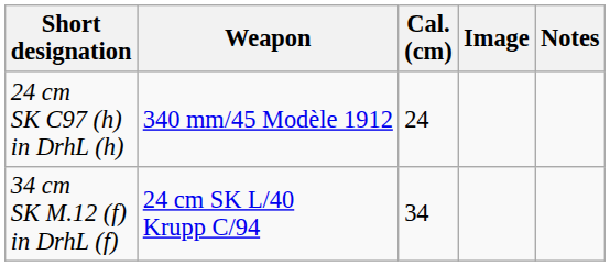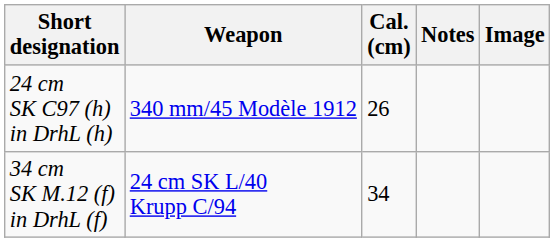 <table border="1" class="wikitable sortable">
 <tr>
 <th>Short<br>designation</th>
 <th>Weapon</th>
 <th>Cal.<br>(cm)</th>
+<th>Notes</th>
 <th>Image</th>
-<th>Notes</th>
 </tr>
 <tr>
 <td><em>24 cm<br>SK C97 (h)<br>in DrhL (h)</em></td>
 <td><a href='#'>340 mm/45 Modèle 1912</a></td>
-<td>24</td>
+<td>26</td>
 <td></td>
 <td></td>
 </tr>
 <tr>
 <td><em>34 cm<br>SK M.12 (f)<br>in DrhL (f)</em></td>
 <td><a href='#'>24 cm SK L/40<br>Krupp C/94</a></td>
 <td>34</td>
 <td></td>
 <td></td>
 </tr>
 </table>
